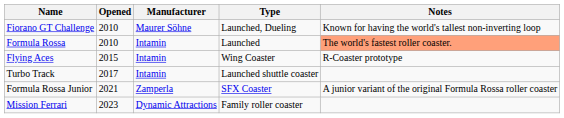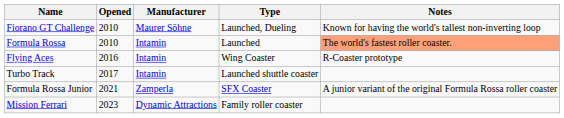 <table class="wikitable">
 <tr>
 <th>Name</th>
 <th>Opened</th>
 <th>Manufacturer</th>
 <th>Type</th>
 <th>Notes</th>
 </tr>
 <tr>
 <td><a href='#'>Fiorano GT Challenge</a></td>
 <td>2010</td>
 <td><a href='#'>Maurer Söhne</a></td>
 <td>Launched, Dueling</td>
 <td>Known for having the world's tallest non-inverting loop</td>
 </tr>
 <tr>
 <td><a href='#'>Formula Rossa</a></td>
 <td>2010</td>
 <td><a href='#'>Intamin</a></td>
 <td>Launched</td>
 <td style="background: lightsalmon;">The world's fastest roller coaster.</td>
 </tr>
 <tr>
 <td><a href='#'>Flying Aces</a></td>
-<td>2015</td>
+<td>2016</td>
 <td><a href='#'>Intamin</a></td>
 <td>Wing Coaster</td>
 <td>R-Coaster prototype</td>
 </tr>
 <tr>
 <td>Turbo Track</td>
 <td>2017</td>
 <td><a href='#'>Intamin</a></td>
 <td>Launched shuttle coaster</td>
 <td></td>
 </tr>
 <tr>
 <td>Formula Rossa Junior</td>
 <td>2021</td>
 <td><a href='#'>Zamperla</a></td>
 <td><a href='#'>SFX Coaster</a></td>
 <td>A junior variant of the original Formula Rossa roller coaster</td>
 </tr>
 <tr>
 <td><a href='#'>Mission Ferrari</a></td>
 <td>2023</td>
 <td><a href='#'>Dynamic Attractions</a></td>
 <td>Family roller coaster</td>
 <td></td>
 </tr>
 </table>
